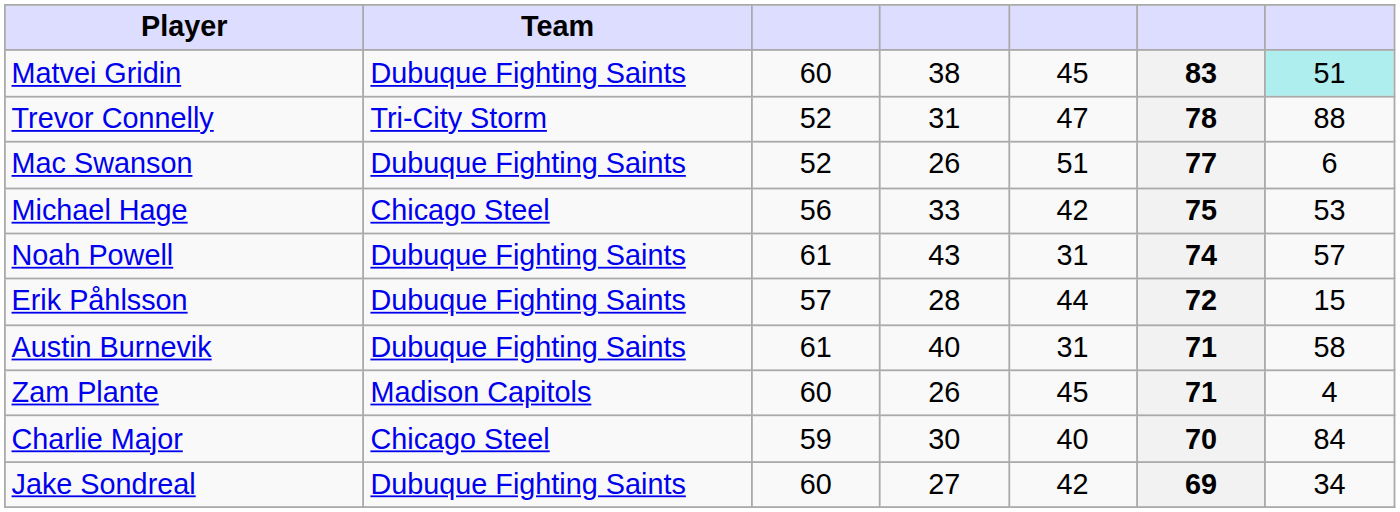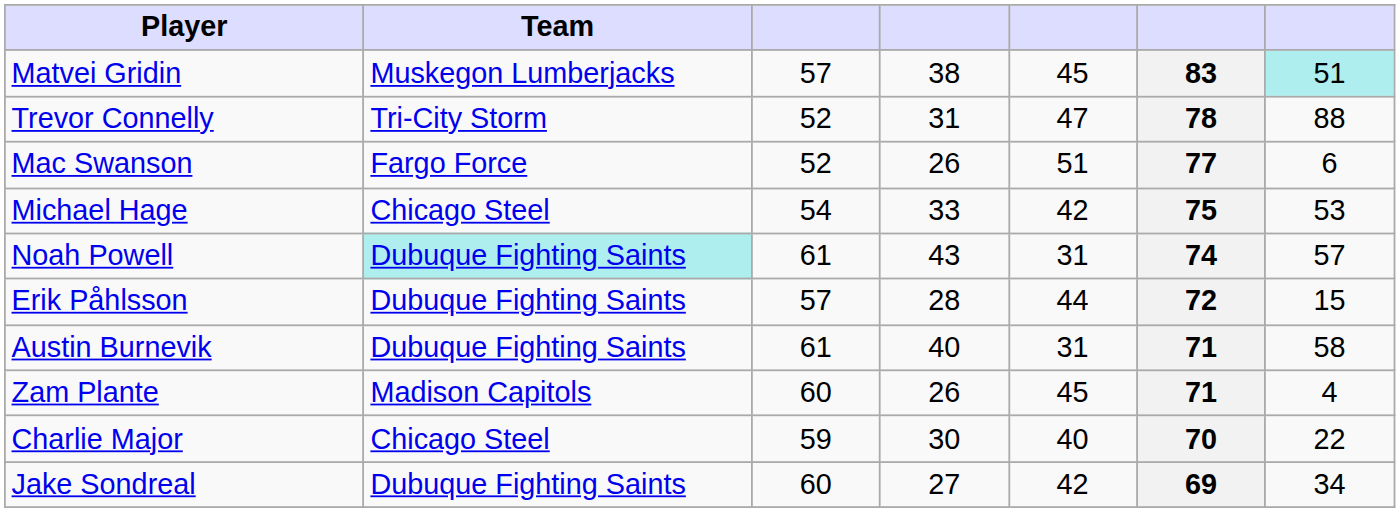 <table class="wikitable sortable" style="text-align: center">
 <tr>
 <th style="background:#ddf; width: 12em;">Player</th>
 <th style="background:#ddf; width: 13em;">Team</th>
 <th style="background:#ddf; width: 4em;"></th>
 <th style="background:#ddf; width: 4em;"></th>
 <th style="background:#ddf; width: 4em;"></th>
 <th style="background:#ddf; width: 4em;"></th>
 <th style="background:#ddf; width: 4em;"></th>
 </tr>
 <tr>
 <td style="text-align:left;"><a href='#'>Matvei Gridin</a></td>
-<td style="text-align:left;"><a href='#'>Dubuque Fighting Saints</a></td>
-<td>60</td>
+<td style="text-align:left;"><a href='#'>Muskegon Lumberjacks</a></td>
+<td>57</td>
 <td>38</td>
 <td>45</td>
 <th>83</th>
 <td style="background: paleturquoise;">51</td>
 </tr>
 <tr>
 <td style="text-align:left;"><a href='#'>Trevor Connelly</a></td>
 <td style="text-align:left;"><a href='#'>Tri-City Storm</a></td>
 <td>52</td>
 <td>31</td>
 <td>47</td>
 <th>78</th>
 <td>88</td>
 </tr>
 <tr>
 <td style="text-align:left;"><a href='#'>Mac Swanson</a></td>
-<td style="text-align:left;"><a href='#'>Dubuque Fighting Saints</a></td>
+<td style="text-align:left;"><a href='#'>Fargo Force</a></td>
 <td>52</td>
 <td>26</td>
 <td>51</td>
 <th>77</th>
 <td>6</td>
 </tr>
 <tr>
 <td style="text-align:left;"><a href='#'>Michael Hage</a></td>
 <td style="text-align:left;"><a href='#'>Chicago Steel</a></td>
-<td>56</td>
+<td>54</td>
 <td>33</td>
 <td>42</td>
 <th>75</th>
 <td>53</td>
 </tr>
 <tr>
 <td style="text-align:left;"><a href='#'>Noah Powell</a></td>
-<td style="text-align:left;"><a href='#'>Dubuque Fighting Saints</a></td>
+<td style="background: paleturquoise; text-align:left;"><a href='#'>Dubuque Fighting Saints</a></td>
 <td>61</td>
 <td>43</td>
 <td>31</td>
 <th>74</th>
 <td>57</td>
 </tr>
 <tr>
 <td style="text-align:left;"><a href='#'>Erik Påhlsson</a></td>
 <td style="text-align:left;"><a href='#'>Dubuque Fighting Saints</a></td>
 <td>57</td>
 <td>28</td>
 <td>44</td>
 <th>72</th>
 <td>15</td>
 </tr>
 <tr>
 <td style="text-align:left;"><a href='#'>Austin Burnevik</a></td>
 <td style="text-align:left;"><a href='#'>Dubuque Fighting Saints</a></td>
 <td>61</td>
 <td>40</td>
 <td>31</td>
 <th>71</th>
 <td>58</td>
 </tr>
 <tr>
 <td style="text-align:left;"><a href='#'>Zam Plante</a></td>
 <td style="text-align:left;"><a href='#'>Madison Capitols</a></td>
 <td>60</td>
 <td>26</td>
 <td>45</td>
 <th>71</th>
 <td>4</td>
 </tr>
 <tr>
 <td style="text-align:left;"><a href='#'>Charlie Major</a></td>
 <td style="text-align:left;"><a href='#'>Chicago Steel</a></td>
 <td>59</td>
 <td>30</td>
 <td>40</td>
 <th>70</th>
-<td>84</td>
+<td>22</td>
 </tr>
 <tr>
 <td style="text-align:left;"><a href='#'>Jake Sondreal</a></td>
 <td style="text-align:left;"><a href='#'>Dubuque Fighting Saints</a></td>
 <td>60</td>
 <td>27</td>
 <td>42</td>
 <th>69</th>
 <td>34</td>
 </tr>
 </table>
